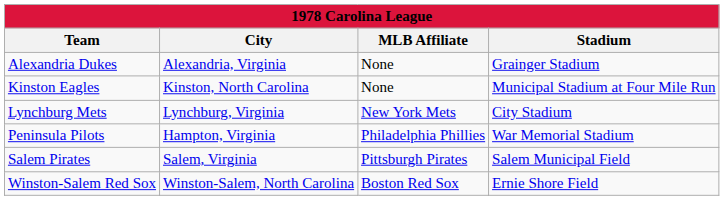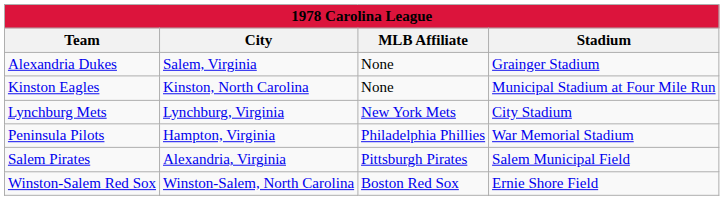 <table class="wikitable" style="width:auto">
 <tr>
 <td bgcolor="#DC143C" align="center" colspan="7"><strong><span>1978 Carolina League</span></strong></td>
 </tr>
 <tr>
 <th>Team</th>
 <th>City</th>
 <th>MLB Affiliate</th>
 <th>Stadium</th>
 </tr>
 <tr>
 <td><a href='#'>Alexandria Dukes</a></td>
-<td><a href='#'>Alexandria, Virginia</a></td>
+<td><a href='#'>Salem, Virginia</a></td>
 <td>None</td>
 <td><a href='#'>Grainger Stadium</a></td>
 </tr>
 <tr>
 <td><a href='#'>Kinston Eagles</a></td>
 <td><a href='#'>Kinston, North Carolina</a></td>
 <td>None</td>
 <td><a href='#'>Municipal Stadium at Four Mile Run</a></td>
 </tr>
 <tr>
 <td><a href='#'>Lynchburg Mets</a></td>
 <td><a href='#'>Lynchburg, Virginia</a></td>
 <td><a href='#'>New York Mets</a></td>
 <td><a href='#'>City Stadium</a></td>
 </tr>
 <tr>
 <td><a href='#'>Peninsula Pilots</a></td>
 <td><a href='#'>Hampton, Virginia</a></td>
 <td><a href='#'>Philadelphia Phillies</a></td>
 <td><a href='#'>War Memorial Stadium</a></td>
 </tr>
 <tr>
 <td><a href='#'>Salem Pirates</a></td>
-<td><a href='#'>Salem, Virginia</a></td>
+<td><a href='#'>Alexandria, Virginia</a></td>
 <td><a href='#'>Pittsburgh Pirates</a></td>
 <td><a href='#'>Salem Municipal Field</a></td>
 </tr>
 <tr>
 <td><a href='#'>Winston-Salem Red Sox</a></td>
 <td><a href='#'>Winston-Salem, North Carolina</a></td>
 <td><a href='#'>Boston Red Sox</a></td>
 <td><a href='#'>Ernie Shore Field</a></td>
 </tr>
 </table>
